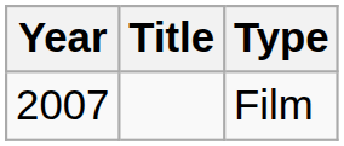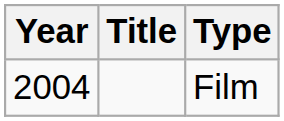 <table class="wikitable">
 <tr>
 <th>Year</th>
 <th>Title</th>
 <th>Type</th>
 </tr>
 <tr>
-<td>2007</td>
+<td>2004</td>
 <td></td>
 <td>Film</td>
 </tr>
 </table>
